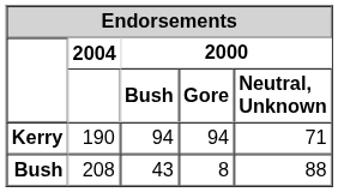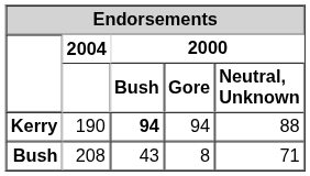 <table align=center border=1 cellpadding=3 cellspacing=0>
 <tr>
 <td colspan=5 align=center bgcolor=lightgrey><strong>Endorsements</strong></td>
 </tr>
 <tr>
 <td rowspan=2> </td>
 <td align=right rowspan=1 style="border: 1px solid lightgray; border-bottom: 0; border-top:0; border-right: 0"><strong>2004</strong></td>
 <td colspan=3 align=center style="border: 1px solid lightgray; border-top: 0; border-right:0"><strong>2000</strong></td>
 </tr>
 <tr>
 <td style="border-left: 1px solid lightgray; border-bottom: 1px solid lightgray"></td>
 <td align=right style="border-left: 1px solid lightgray; border-bottom: 1px solid lightgray"><strong>Bush</strong></td>
 <td align=right style="border-bottom: 1px solid lightgray"><strong>Gore</strong></td>
 <td aligh=right style="border-bottom: 1px solid lightgray"><strong>Neutral,<br>Unknown</strong></td>
 </tr>
 <tr>
 <td align=left><strong>Kerry</strong></td>
 <td align=right style="border-left: 1px solid lightgray">190</td>
+<td align=right><strong>94</strong></td>
 <td align=right>94</td>
-<td align=right>94</td>
-<td align=right>71</td>
+<td align=right>88</td>
 </tr>
 <tr>
 <td align=right><strong>Bush</strong></td>
 <td align=right style="border-left: 1px solid lightgray">208</td>
 <td align=right>43</td>
 <td align=right>8</td>
-<td align=right>88</td>
+<td align=right>71</td>
 </tr>
 </table>
